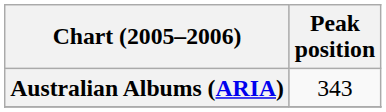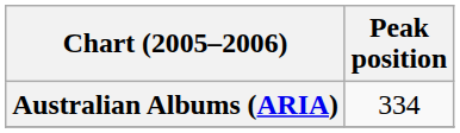 <table class="wikitable sortable plainrowheaders" style="text-align:center">
 <tr>
 <th scope="col">Chart (2005–2006)</th>
 <th scope="col">Peak<br>position</th>
 </tr>
 <tr>
 <th scope="row">Australian Albums (<a href='#'>ARIA</a>)</th>
-<td>343</td>
+<td>334</td>
 </tr>
 <tr>
 </tr>
 <tr>
 </tr>
 <tr>
 </tr>
 </table>
